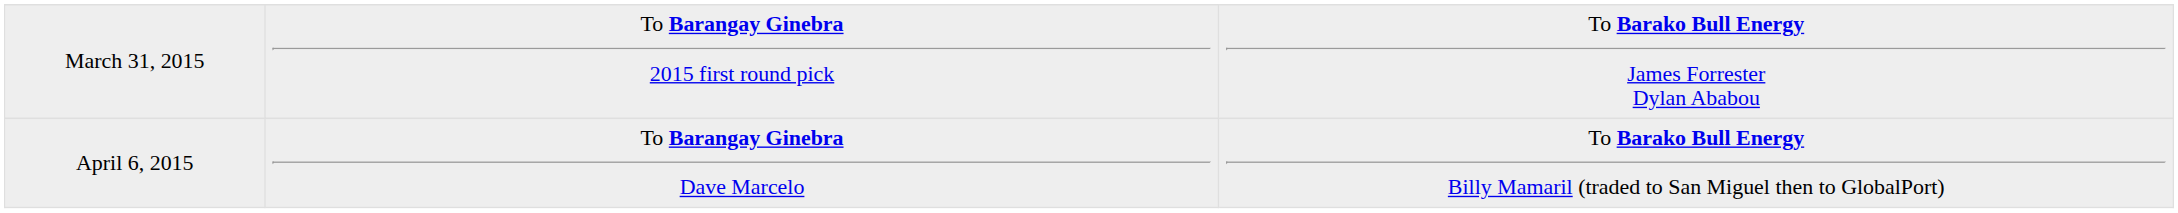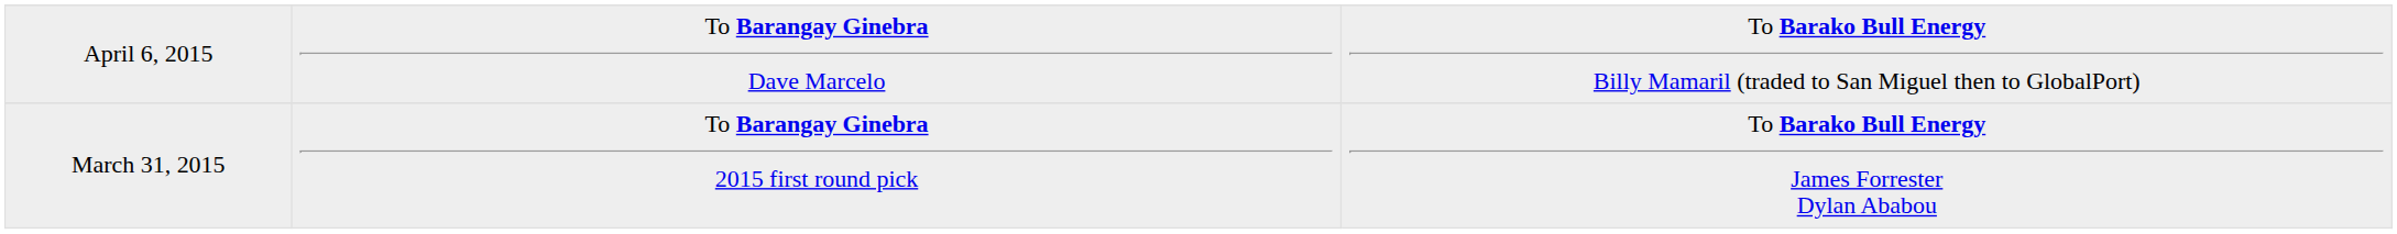 <table border=1 style="border-collapse:collapse; text-align: center; width: 100%" bordercolor="#DFDFDF"  cellpadding="5">
+<tr>
+</tr>
+<tr bgcolor="eeeeee">
+<td>April 6, 2015 <br></td>
+<td style="width:44%" valign="top">To <strong><a href='#'>Barangay Ginebra</a></strong><hr><a href='#'>Dave Marcelo</a></td>
+<td style="width:44%" valign="top">To <strong><a href='#'>Barako Bull Energy</a></strong><hr><a href='#'>Billy Mamaril</a> (traded to San Miguel then to GlobalPort)</td>
+</tr>
 <tr>
 </tr>
 <tr bgcolor="eeeeee">
 <td style="width:12%">March 31, 2015<br></td>
 <td style="width:44%" valign="top">To <strong><a href='#'>Barangay Ginebra</a></strong><hr><a href='#'>2015 first round pick</a></td>
 <td style="width:44%" valign="top">To <strong><a href='#'>Barako Bull Energy</a></strong><hr><a href='#'>James Forrester</a><br><a href='#'>Dylan Ababou</a></td>
 </tr>
-<tr>
-</tr>
-<tr bgcolor="eeeeee">
-<td>April 6, 2015 <br></td>
-<td style="width:44%" valign="top">To <strong><a href='#'>Barangay Ginebra</a></strong><hr><a href='#'>Dave Marcelo</a></td>
-<td style="width:44%" valign="top">To <strong><a href='#'>Barako Bull Energy</a></strong><hr><a href='#'>Billy Mamaril</a> (traded to San Miguel then to GlobalPort)</td>
-</tr>
 </table>
